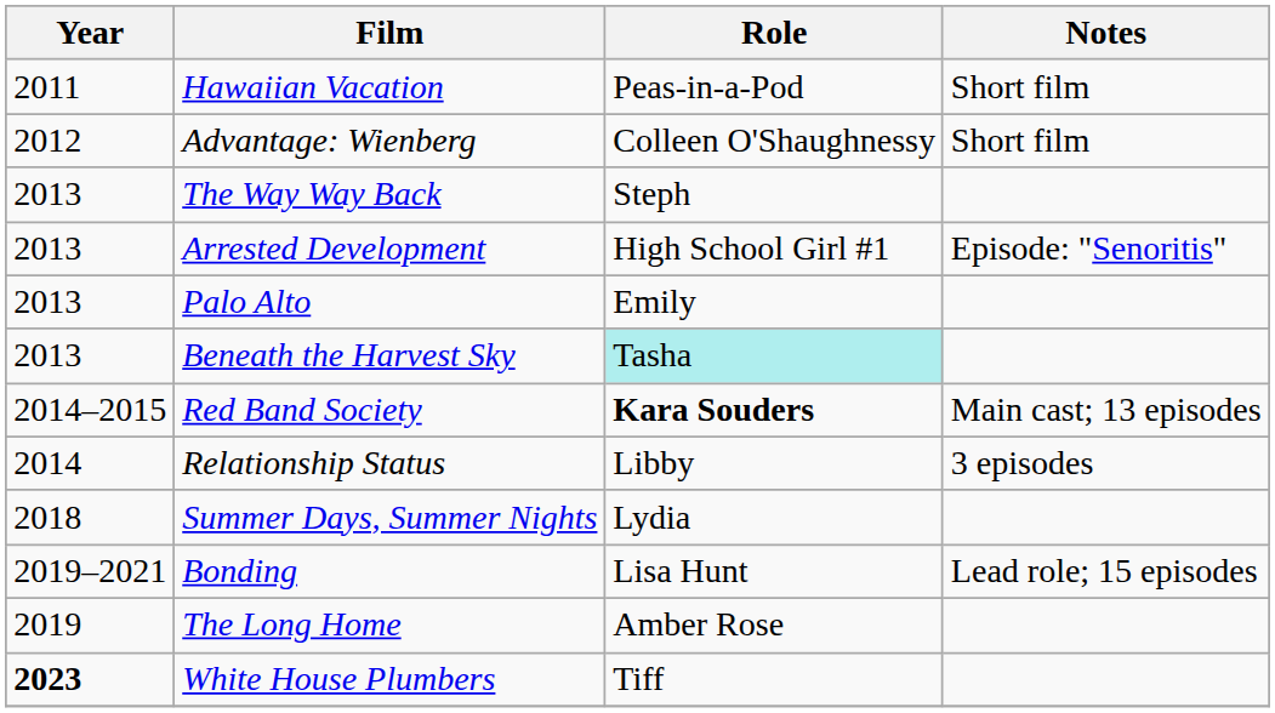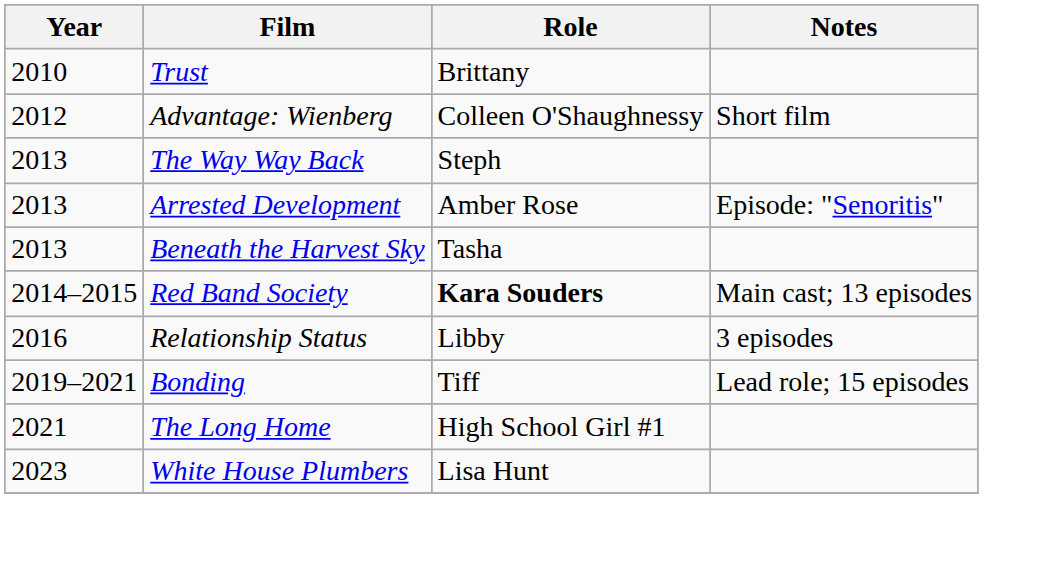 <table class="wikitable">
 <tr>
 <th>Year</th>
 <th>Film</th>
 <th>Role</th>
 <th>Notes</th>
 </tr>
 <tr>
-<td>2011</td>
-<td><em><a href='#'>Hawaiian Vacation</a></em></td>
-<td>Peas-in-a-Pod</td>
-<td>Short film</td>
+<td>2010</td>
+<td><em><a href='#'>Trust</a></em></td>
+<td>Brittany</td>
+<td></td>
 </tr>
 <tr>
 <td>2012</td>
 <td><em>Advantage: Wienberg</em></td>
 <td>Colleen O'Shaughnessy</td>
 <td>Short film</td>
 </tr>
 <tr>
 <td>2013</td>
 <td><em><a href='#'>The Way Way Back</a></em></td>
 <td>Steph</td>
 <td></td>
 </tr>
 <tr>
 <td>2013</td>
 <td><em><a href='#'>Arrested Development</a></em></td>
-<td>High School Girl #1</td>
+<td>Amber Rose</td>
 <td>Episode: "<a href='#'>Senoritis</a>"</td>
 </tr>
 <tr>
 <td>2013</td>
-<td><em><a href='#'>Palo Alto</a></em></td>
-<td>Emily</td>
-<td></td>
-</tr>
-<tr>
-<td>2013</td>
 <td><em><a href='#'>Beneath the Harvest Sky</a></em></td>
-<td style="background: paleturquoise;">Tasha</td>
+<td>Tasha</td>
 <td></td>
 </tr>
 <tr>
 <td>2014–2015</td>
 <td><em><a href='#'>Red Band Society</a></em></td>
 <td><strong>Kara Souders</strong></td>
 <td>Main cast; 13 episodes</td>
 </tr>
 <tr>
-<td>2014</td>
+<td>2016</td>
 <td><em>Relationship Status</em></td>
 <td>Libby</td>
 <td>3 episodes</td>
 </tr>
 <tr>
-<td>2018</td>
-<td><em><a href='#'>Summer Days, Summer Nights</a></em></td>
-<td>Lydia</td>
+<td>2019–2021</td>
+<td><em><a href='#'>Bonding</a></em></td>
+<td>Tiff</td>
+<td>Lead role; 15 episodes</td>
+</tr>
+<tr>
+<td>2021</td>
+<td><em><a href='#'>The Long Home</a></em></td>
+<td>High School Girl #1</td>
 <td></td>
 </tr>
 <tr>
-<td>2019–2021</td>
-<td><em><a href='#'>Bonding</a></em></td>
+<td>2023</td>
+<td><em><a href='#'>White House Plumbers</a></em></td>
 <td>Lisa Hunt</td>
-<td>Lead role; 15 episodes</td>
-</tr>
-<tr>
-<td>2019</td>
-<td><em><a href='#'>The Long Home</a></em></td>
-<td>Amber Rose</td>
-<td></td>
-</tr>
-<tr>
-<td><strong>2023</strong></td>
-<td><em><a href='#'>White House Plumbers</a></em></td>
-<td>Tiff</td>
 <td></td>
 </tr>
 <tr>
 </tr>
 </table>
